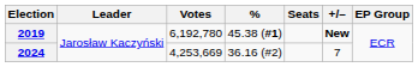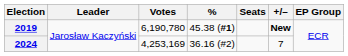 <table class=wikitable style="text-align:center;">
 <tr>
 <th>Election</th>
 <th>Leader</th>
 <th>Votes</th>
 <th>%</th>
 <th>Seats</th>
 <th>+/–</th>
 <th>EP Group</th>
 </tr>
 <tr>
 <th><a href='#'>2019</a></th>
 <td rowspan="2"><a href='#'>Jarosław Kaczyński</a></td>
-<td>6,192,780</td>
+<td>6,190,780</td>
 <td>45.38 (<strong>#1</strong>)</td>
 <td></td>
 <td><strong>New</strong></td>
 <td rowspan="2"><a href='#'>ECR</a></td>
 </tr>
 <tr>
 <th><a href='#'>2024</a></th>
-<td>4,253,669</td>
+<td>4,253,169</td>
 <td>36.16 (#2)</td>
 <td></td>
 <td> 7</td>
 </tr>
 </table>
